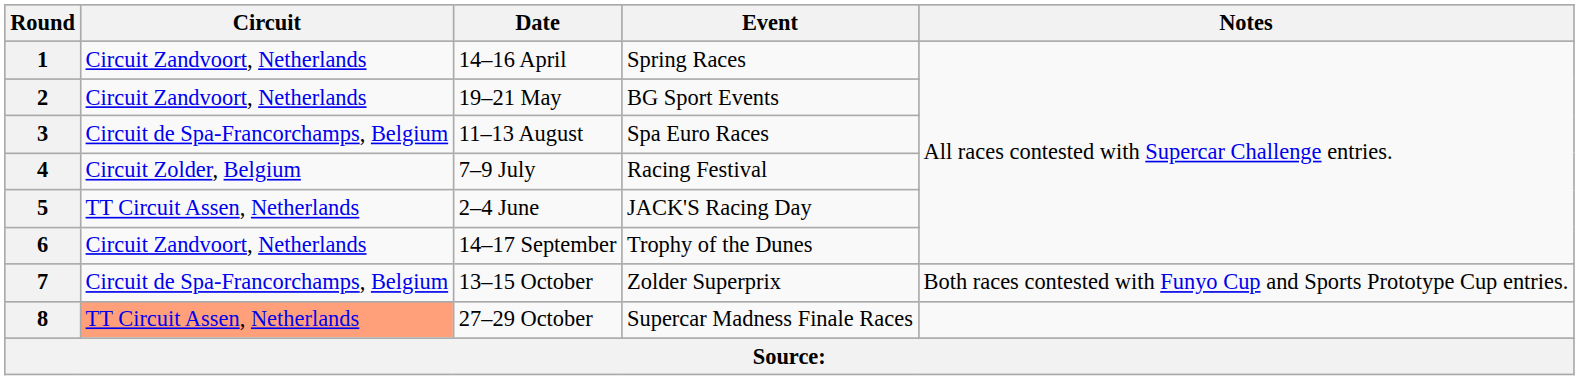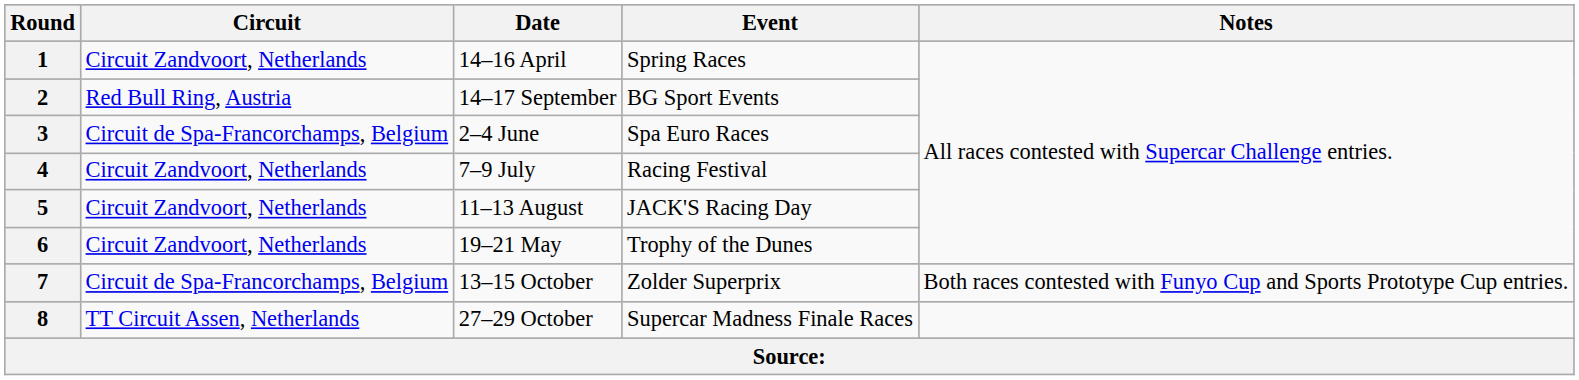 <table class="wikitable" style="font-size: 85%;">
 <tr>
 <th>Round</th>
 <th>Circuit</th>
 <th>Date</th>
 <th>Event</th>
 <th>Notes</th>
 </tr>
 <tr>
 <th>1</th>
 <td> <a href='#'>Circuit Zandvoort</a>, <a href='#'>Netherlands</a></td>
 <td>14–16 April</td>
 <td>Spring Races</td>
 <td rowspan=6>All races contested with <a href='#'>Supercar Challenge</a> entries.</td>
 </tr>
 <tr>
 <th>2</th>
-<td> <a href='#'>Circuit Zandvoort</a>, <a href='#'>Netherlands</a></td>
-<td>19–21 May</td>
+<td> <a href='#'>Red Bull Ring</a>, <a href='#'>Austria</a></td>
+<td>14–17 September</td>
 <td>BG Sport Events</td>
 </tr>
 <tr>
 <th>3</th>
 <td> <a href='#'>Circuit de Spa-Francorchamps</a>, <a href='#'>Belgium</a></td>
-<td>11–13 August</td>
+<td>2–4 June</td>
 <td>Spa Euro Races</td>
 </tr>
 <tr>
 <th>4</th>
-<td> <a href='#'>Circuit Zolder</a>, <a href='#'>Belgium</a></td>
+<td> <a href='#'>Circuit Zandvoort</a>, <a href='#'>Netherlands</a></td>
 <td>7–9 July</td>
 <td>Racing Festival</td>
 </tr>
 <tr>
 <th>5</th>
-<td> <a href='#'>TT Circuit Assen</a>, <a href='#'>Netherlands</a></td>
-<td>2–4 June</td>
+<td> <a href='#'>Circuit Zandvoort</a>, <a href='#'>Netherlands</a></td>
+<td>11–13 August</td>
 <td>JACK'S Racing Day</td>
 </tr>
 <tr>
 <th>6</th>
 <td> <a href='#'>Circuit Zandvoort</a>, <a href='#'>Netherlands</a></td>
-<td>14–17 September</td>
+<td>19–21 May</td>
 <td>Trophy of the Dunes</td>
 </tr>
 <tr>
 <th>7</th>
 <td> <a href='#'>Circuit de Spa-Francorchamps</a>, <a href='#'>Belgium</a></td>
 <td>13–15 October</td>
 <td>Zolder Superprix</td>
 <td>Both races contested with <a href='#'>Funyo Cup</a> and Sports Prototype Cup entries.</td>
 </tr>
 <tr>
 <th>8</th>
-<td style="background: lightsalmon;"> <a href='#'>TT Circuit Assen</a>, <a href='#'>Netherlands</a></td>
+<td> <a href='#'>TT Circuit Assen</a>, <a href='#'>Netherlands</a></td>
 <td>27–29 October</td>
 <td>Supercar Madness Finale Races</td>
 <td></td>
 </tr>
 <tr>
 <th colspan=5>Source:</th>
 </tr>
 </table>
